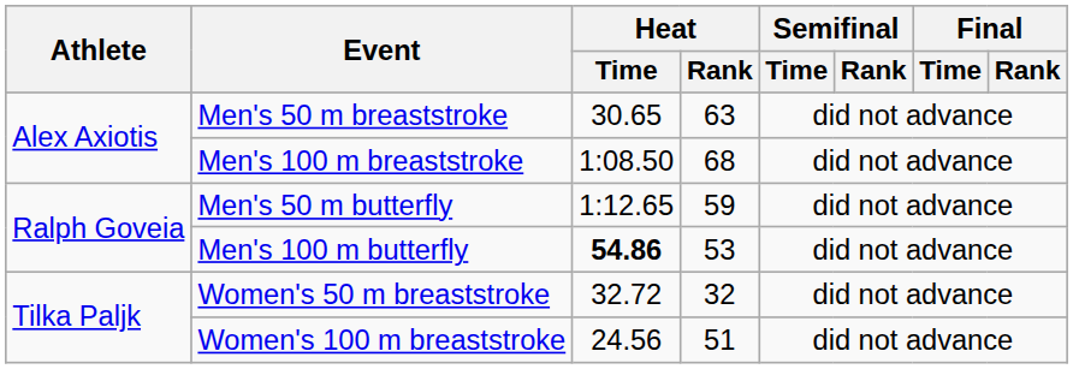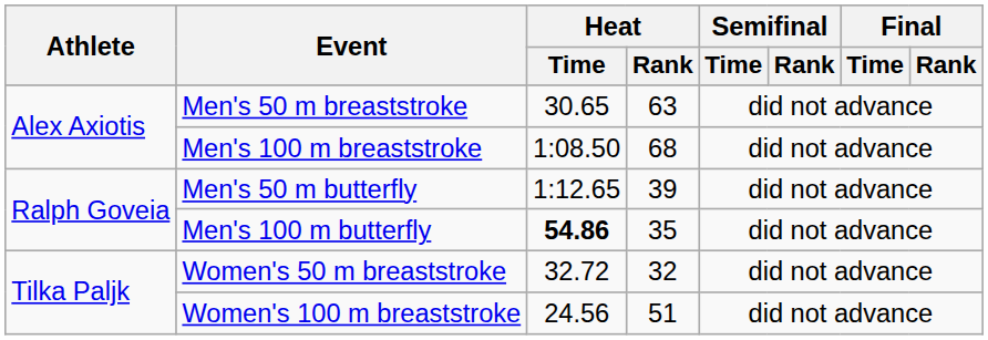 <table class=wikitable style="font-size:90%">
 <tr>
 <th rowspan=2>Athlete</th>
 <th rowspan=2>Event</th>
 <th colspan=2>Heat</th>
 <th colspan=2>Semifinal</th>
 <th colspan=2>Final</th>
 </tr>
 <tr style=font-size:95%>
 <th>Time</th>
 <th>Rank</th>
 <th>Time</th>
 <th>Rank</th>
 <th>Time</th>
 <th>Rank</th>
 </tr>
 <tr align=center>
 <td align=left rowspan=2><a href='#'>Alex Axiotis</a></td>
 <td align=left><a href='#'>Men's 50 m breaststroke</a></td>
 <td>30.65</td>
 <td>63</td>
 <td colspan=4>did not advance</td>
 </tr>
 <tr align=center>
 <td align=left><a href='#'>Men's 100 m breaststroke</a></td>
 <td>1:08.50</td>
 <td>68</td>
 <td colspan=4>did not advance</td>
 </tr>
 <tr align=center>
 <td align=left rowspan=2><a href='#'>Ralph Goveia</a></td>
 <td align=left><a href='#'>Men's 50 m butterfly</a></td>
 <td>1:12.65</td>
-<td>59</td>
+<td>39</td>
 <td colspan=4>did not advance</td>
 </tr>
 <tr align=center>
 <td align=left><a href='#'>Men's 100 m butterfly</a></td>
 <td><strong>54.86</strong></td>
-<td>53</td>
+<td>35</td>
 <td colspan=4>did not advance</td>
 </tr>
 <tr align=center>
 <td align=left rowspan=2><a href='#'>Tilka Paljk</a></td>
 <td align=left><a href='#'>Women's 50 m breaststroke</a></td>
 <td>32.72</td>
 <td>32</td>
 <td colspan=4>did not advance</td>
 </tr>
 <tr align=center>
 <td align=left><a href='#'>Women's 100 m breaststroke</a></td>
 <td>24.56</td>
 <td>51</td>
 <td colspan=4>did not advance</td>
 </tr>
 </table>
